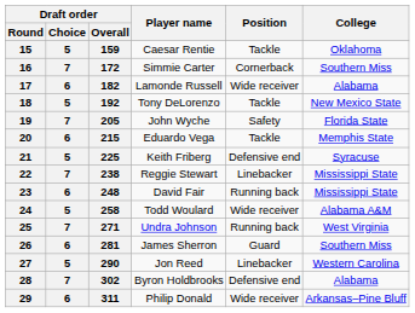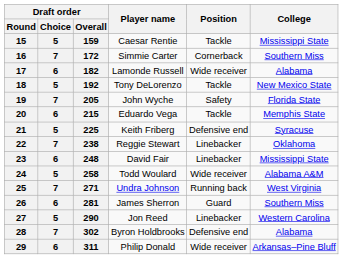 <table class="wikitable" style="font-size: 95%;">
 <tr>
 <th colspan="3">Draft order</th>
 <th rowspan="2">Player name</th>
 <th rowspan="2">Position</th>
 <th rowspan="2">College</th>
 </tr>
 <tr>
 <th>Round</th>
 <th>Choice</th>
 <th>Overall</th>
 </tr>
 <tr style="text-align:center;">
 <th><strong>15</strong></th>
 <th><strong>5</strong></th>
 <th><strong>159</strong></th>
 <td>Caesar Rentie</td>
 <td>Tackle</td>
-<td><a href='#'>Oklahoma</a></td>
+<td><a href='#'>Mississippi State</a></td>
 </tr>
 <tr style="text-align:center;">
 <th><strong>16</strong></th>
 <th><strong>7</strong></th>
 <th><strong>172</strong></th>
 <td>Simmie Carter</td>
 <td>Cornerback</td>
 <td><a href='#'>Southern Miss</a></td>
 </tr>
 <tr style="text-align:center;">
 <th><strong>17</strong></th>
 <th><strong>6</strong></th>
 <th><strong>182</strong></th>
 <td>Lamonde Russell</td>
 <td>Wide receiver</td>
 <td><a href='#'>Alabama</a></td>
 </tr>
 <tr style="text-align:center;">
 <th><strong>18</strong></th>
 <th><strong>5</strong></th>
 <th><strong>192</strong></th>
 <td>Tony DeLorenzo</td>
 <td>Tackle</td>
 <td><a href='#'>New Mexico State</a></td>
 </tr>
 <tr style="text-align:center;">
 <th><strong>19</strong></th>
 <th><strong>7</strong></th>
 <th><strong>205</strong></th>
 <td>John Wyche</td>
 <td>Safety</td>
 <td><a href='#'>Florida State</a></td>
 </tr>
 <tr style="text-align:center;">
 <th><strong>20</strong></th>
 <th><strong>6</strong></th>
 <th><strong>215</strong></th>
 <td>Eduardo Vega</td>
 <td>Tackle</td>
 <td><a href='#'>Memphis State</a></td>
 </tr>
 <tr style="text-align:center;">
 <th><strong>21</strong></th>
 <th><strong>5</strong></th>
 <th><strong>225</strong></th>
 <td>Keith Friberg</td>
 <td>Defensive end</td>
 <td><a href='#'>Syracuse</a></td>
 </tr>
 <tr style="text-align:center;">
 <th><strong>22</strong></th>
 <th><strong>7</strong></th>
 <th><strong>238</strong></th>
 <td>Reggie Stewart</td>
 <td>Linebacker</td>
-<td><a href='#'>Mississippi State</a></td>
+<td><a href='#'>Oklahoma</a></td>
 </tr>
 <tr style="text-align:center;">
 <th><strong>23</strong></th>
 <th><strong>6</strong></th>
 <th><strong>248</strong></th>
 <td>David Fair</td>
-<td>Running back</td>
+<td>Linebacker</td>
 <td><a href='#'>Mississippi State</a></td>
 </tr>
 <tr style="text-align:center;">
 <th><strong>24</strong></th>
 <th><strong>5</strong></th>
 <th><strong>258</strong></th>
 <td>Todd Woulard</td>
 <td>Wide receiver</td>
 <td><a href='#'>Alabama A&M</a></td>
 </tr>
 <tr style="text-align:center;">
 <th><strong>25</strong></th>
 <th><strong>7</strong></th>
 <th><strong>271</strong></th>
 <td><a href='#'>Undra Johnson</a></td>
 <td>Running back</td>
 <td><a href='#'>West Virginia</a></td>
 </tr>
 <tr style="text-align:center;">
 <th><strong>26</strong></th>
 <th><strong>6</strong></th>
 <th><strong>281</strong></th>
 <td>James Sherron</td>
 <td>Guard</td>
 <td><a href='#'>Southern Miss</a></td>
 </tr>
 <tr style="text-align:center;">
 <th><strong>27</strong></th>
 <th><strong>5</strong></th>
 <th><strong>290</strong></th>
 <td>Jon Reed</td>
 <td>Linebacker</td>
 <td><a href='#'>Western Carolina</a></td>
 </tr>
 <tr style="text-align:center;">
 <th><strong>28</strong></th>
 <th><strong>7</strong></th>
 <th><strong>302</strong></th>
 <td>Byron Holdbrooks</td>
 <td>Defensive end</td>
 <td><a href='#'>Alabama</a></td>
 </tr>
 <tr style="text-align:center;">
 <th><strong>29</strong></th>
 <th><strong>6</strong></th>
 <th><strong>311</strong></th>
 <td>Philip Donald</td>
 <td>Wide receiver</td>
 <td><a href='#'>Arkansas–Pine Bluff</a></td>
 </tr>
 </table>
